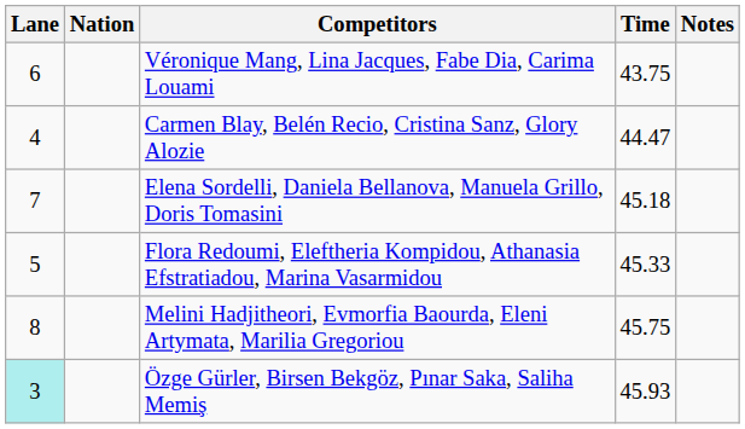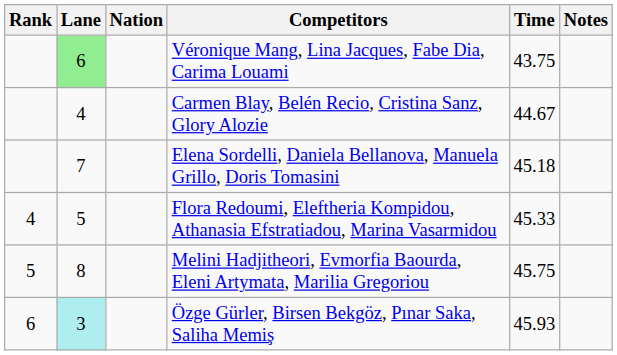 <table class="wikitable sortable" width=80% style="text-align:center; font-size:95%">
 <tr>
+<th>Rank</th>
 <th>Lane</th>
 <th>Nation</th>
 <th>Competitors</th>
 <th>Time</th>
 <th>Notes</th>
 </tr>
 <tr>
-<td>6</td>
+<td></td>
+<td style="background: lightgreen;">6</td>
 <td align=left></td>
 <td align=left><a href='#'>Véronique Mang</a>, <a href='#'>Lina Jacques</a>, <a href='#'>Fabe Dia</a>, <a href='#'>Carima Louami</a></td>
 <td>43.75</td>
 <td></td>
 </tr>
 <tr>
+<td></td>
 <td>4</td>
 <td align=left></td>
 <td align=left><a href='#'>Carmen Blay</a>, <a href='#'>Belén Recio</a>, <a href='#'>Cristina Sanz</a>, <a href='#'>Glory Alozie</a></td>
-<td>44.47</td>
+<td>44.67</td>
 <td></td>
 </tr>
 <tr>
+<td></td>
 <td>7</td>
 <td align=left></td>
 <td align=left><a href='#'>Elena Sordelli</a>, <a href='#'>Daniela Bellanova</a>, <a href='#'>Manuela Grillo</a>, <a href='#'>Doris Tomasini</a></td>
 <td>45.18</td>
 <td></td>
 </tr>
 <tr>
+<td>4</td>
 <td>5</td>
 <td align=left></td>
 <td align=left><a href='#'>Flora Redoumi</a>, <a href='#'>Eleftheria Kompidou</a>, <a href='#'>Athanasia Efstratiadou</a>, <a href='#'>Marina Vasarmidou</a></td>
 <td>45.33</td>
 <td></td>
 </tr>
 <tr>
+<td>5</td>
 <td>8</td>
 <td align=left></td>
 <td align=left><a href='#'>Melini Hadjitheori</a>, <a href='#'>Evmorfia Baourda</a>, <a href='#'>Eleni Artymata</a>, <a href='#'>Marilia Gregoriou</a></td>
 <td>45.75</td>
 <td></td>
 </tr>
 <tr>
+<td>6</td>
 <td style="background: paleturquoise;">3</td>
 <td align=left></td>
 <td align=left><a href='#'>Özge Gürler</a>, <a href='#'>Birsen Bekgöz</a>, <a href='#'>Pınar Saka</a>, <a href='#'>Saliha Memiş</a></td>
 <td>45.93</td>
 <td></td>
 </tr>
 </table>
